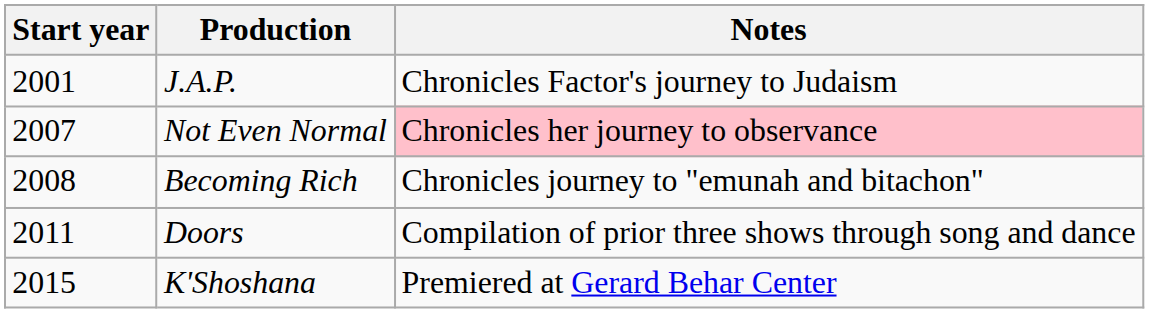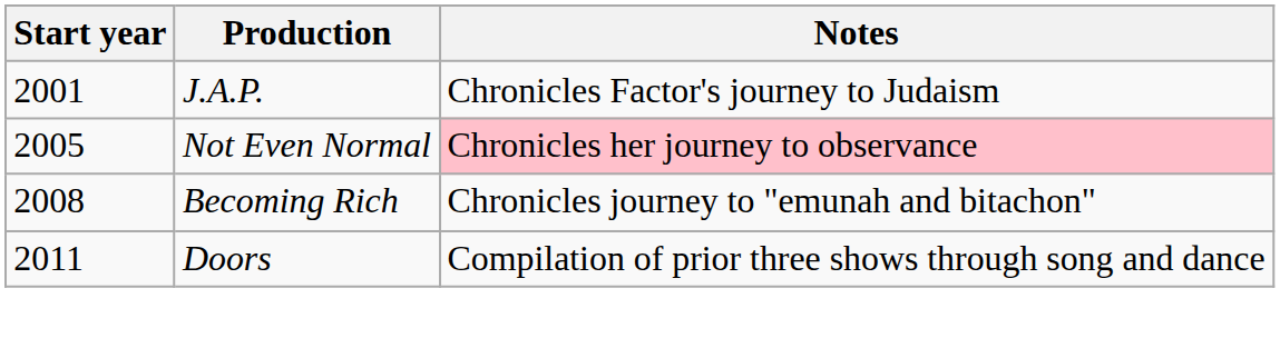 <table class="wikitable sortable">
 <tr>
 <th>Start year</th>
 <th>Production</th>
 <th class="unsortable">Notes</th>
 </tr>
 <tr>
 <td>2001</td>
 <td><em>J.A.P.</em></td>
 <td>Chronicles Factor's journey to Judaism</td>
 </tr>
 <tr>
-<td>2007</td>
+<td>2005</td>
 <td><em>Not Even Normal</em></td>
 <td style="background: pink;">Chronicles her journey to observance</td>
 </tr>
 <tr>
 <td>2008</td>
 <td><em>Becoming Rich</em></td>
 <td>Chronicles journey to "emunah and bitachon"</td>
 </tr>
 <tr>
 <td>2011</td>
 <td><em>Doors</em></td>
 <td>Compilation of prior three shows through song and dance</td>
 </tr>
-<tr>
-<td>2015</td>
-<td><em>K'Shoshana</em></td>
-<td>Premiered at <a href='#'>Gerard Behar Center</a></td>
-</tr>
 </table>
